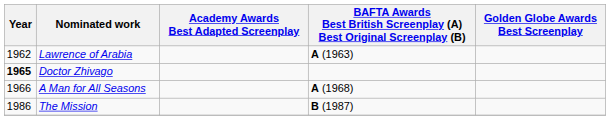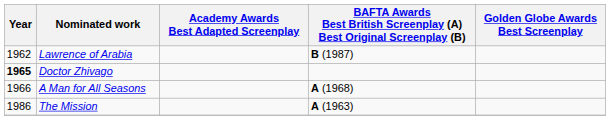 <table width="70%" class="wikitable">
 <tr>
 <th ! scope="col">Year</th>
 <th ! scope="col">Nominated work</th>
 <th ! scope="col"><a href='#'>Academy Awards</a><br><a href='#'>Best Adapted Screenplay</a></th>
 <th ! scope="col"><a href='#'>BAFTA Awards</a><br><a href='#'>Best British Screenplay</a> (A)<br><a href='#'>Best Original Screenplay</a> (B)</th>
 <th ! scope="col"><a href='#'>Golden Globe Awards</a><br><a href='#'>Best Screenplay</a></th>
 </tr>
 <tr>
 <td>1962</td>
 <td><em><a href='#'>Lawrence of Arabia</a></em></td>
 <td></td>
-<td> <strong>A</strong> (1963)</td>
+<td> <strong>B</strong> (1987)</td>
 <td></td>
 </tr>
 <tr>
 <td><strong>1965</strong></td>
 <td><em><a href='#'>Doctor Zhivago</a></em></td>
 <td></td>
 <td></td>
 <td></td>
 </tr>
 <tr>
 <td>1966</td>
 <td><em><a href='#'>A Man for All Seasons</a></em></td>
 <td></td>
 <td> <strong>A</strong> (1968)</td>
 <td></td>
 </tr>
 <tr>
 <td>1986</td>
 <td><em><a href='#'>The Mission</a></em></td>
 <td></td>
-<td> <strong>B</strong> (1987)</td>
+<td> <strong>A</strong> (1963)</td>
 <td></td>
 </tr>
 <tr>
 </tr>
 </table>
